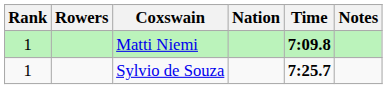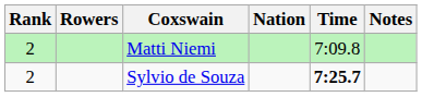 <table class="wikitable sortable" style="text-align:center">
 <tr>
 <th>Rank</th>
 <th>Rowers</th>
 <th>Coxswain</th>
 <th>Nation</th>
 <th>Time</th>
 <th>Notes</th>
 </tr>
 <tr bgcolor=bbf3bb>
-<td>1</td>
+<td>2</td>
 <td align=left></td>
 <td align=left><a href='#'>Matti Niemi</a></td>
 <td align=left></td>
-<td><strong>7:09.8</strong></td>
+<td>7:09.8</td>
 <td></td>
 </tr>
 <tr>
-<td>1</td>
+<td>2</td>
 <td align=left></td>
 <td align=left><a href='#'>Sylvio de Souza</a></td>
 <td align=left></td>
 <td><strong>7:25.7</strong></td>
 <td></td>
 </tr>
 </table>
